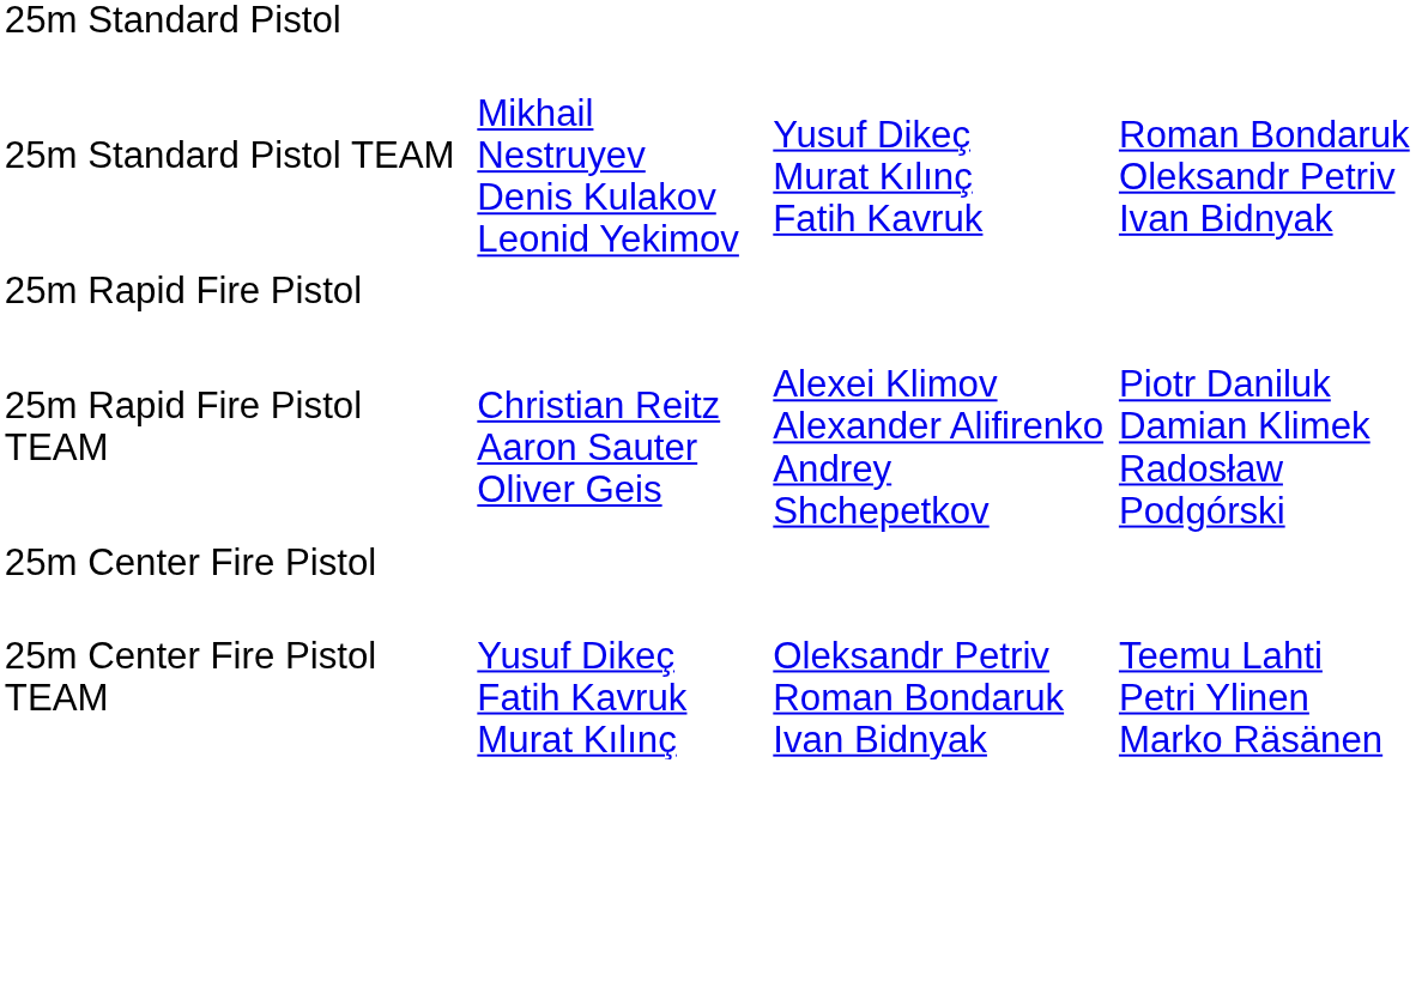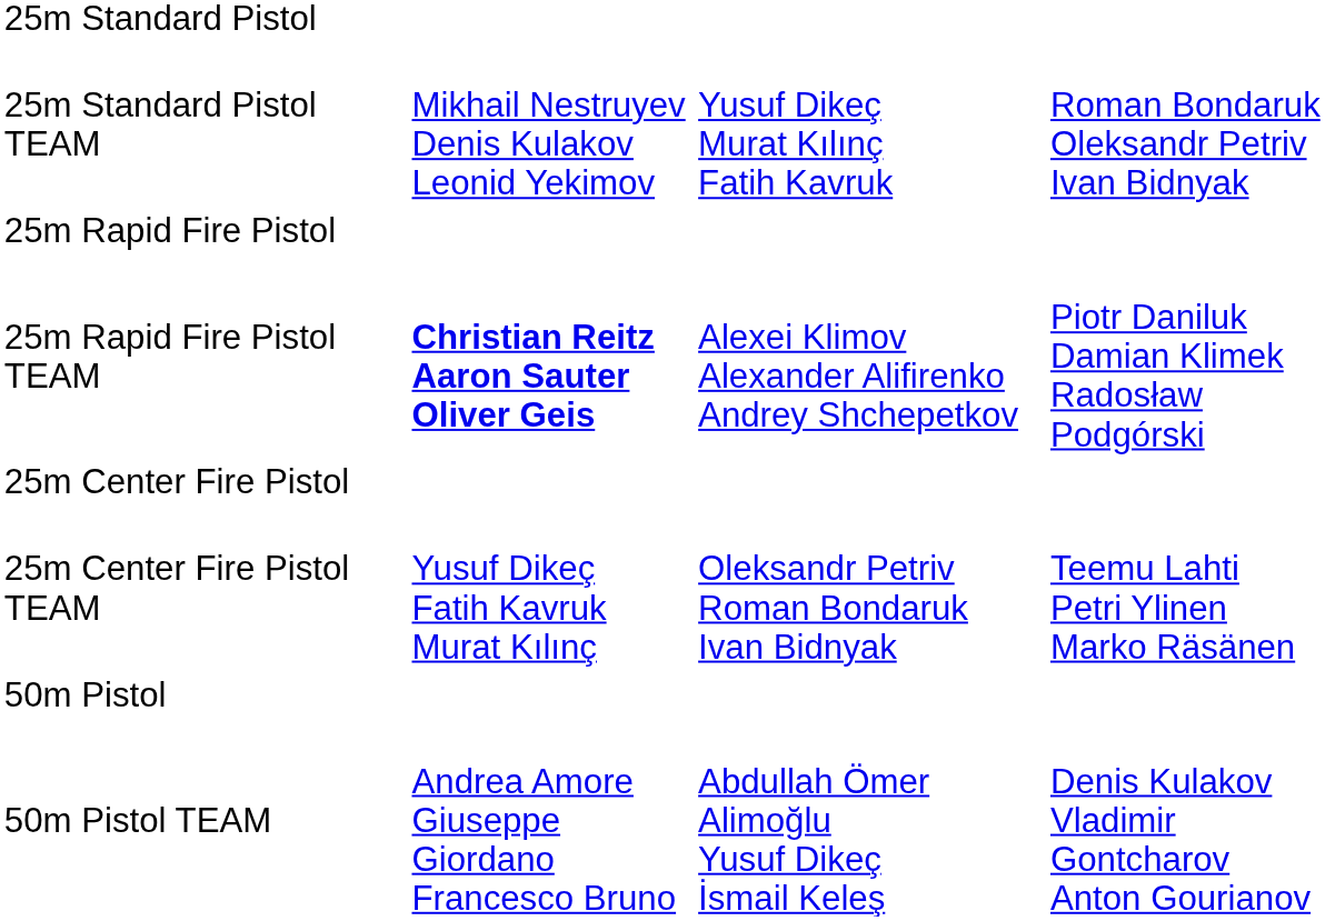 <table>
 <tr>
 <td>25m Standard Pistol</td>
 <td></td>
 <td></td>
 <td></td>
 </tr>
 <tr>
 <td>25m Standard Pistol TEAM</td>
 <td><br><a href='#'>Mikhail Nestruyev</a><br><a href='#'>Denis Kulakov</a><br><a href='#'>Leonid Yekimov</a></td>
 <td><br><a href='#'>Yusuf Dikeç</a><br><a href='#'>Murat Kılınç</a><br><a href='#'>Fatih Kavruk</a></td>
 <td><br><a href='#'>Roman Bondaruk</a><br><a href='#'>Oleksandr Petriv</a><br><a href='#'>Ivan Bidnyak</a></td>
 </tr>
 <tr>
 <td>25m Rapid Fire Pistol</td>
 <td></td>
 <td></td>
 <td></td>
 </tr>
 <tr>
 <td>25m Rapid Fire Pistol TEAM</td>
-<td><br><a href='#'>Christian Reitz</a><br><a href='#'>Aaron Sauter</a><br><a href='#'>Oliver Geis</a></td>
+<td><strong><br><a href='#'>Christian Reitz</a><br><a href='#'>Aaron Sauter</a><br><a href='#'>Oliver Geis</a></strong></td>
 <td><br><a href='#'>Alexei Klimov</a><br><a href='#'>Alexander Alifirenko</a><br><a href='#'>Andrey Shchepetkov</a></td>
 <td><br><a href='#'>Piotr Daniluk</a><br><a href='#'>Damian Klimek</a><br><a href='#'>Radosław Podgórski</a></td>
 </tr>
 <tr>
 <td>25m Center Fire Pistol</td>
 <td></td>
 <td></td>
 <td></td>
 </tr>
 <tr>
 <td>25m Center Fire Pistol TEAM</td>
 <td><br><a href='#'>Yusuf Dikeç</a><br><a href='#'>Fatih Kavruk</a><br><a href='#'>Murat Kılınç</a></td>
 <td><br><a href='#'>Oleksandr Petriv</a><br><a href='#'>Roman Bondaruk</a><br><a href='#'>Ivan Bidnyak</a></td>
 <td><br><a href='#'>Teemu Lahti</a><br><a href='#'>Petri Ylinen</a><br><a href='#'>Marko Räsänen</a></td>
 </tr>
+<tr>
+<td>50m Pistol</td>
+<td></td>
+<td></td>
+<td></td>
+</tr>
+<tr>
+<td>50m Pistol TEAM</td>
+<td><br><a href='#'>Andrea Amore</a><br><a href='#'>Giuseppe Giordano</a><br><a href='#'>Francesco Bruno</a></td>
+<td><br><a href='#'>Abdullah Ömer Alimoğlu</a><br><a href='#'>Yusuf Dikeç</a><br><a href='#'>İsmail Keleş</a></td>
+<td><br><a href='#'>Denis Kulakov</a><br><a href='#'>Vladimir Gontcharov</a><br><a href='#'>Anton Gourianov</a></td>
+</tr>
 </table>
